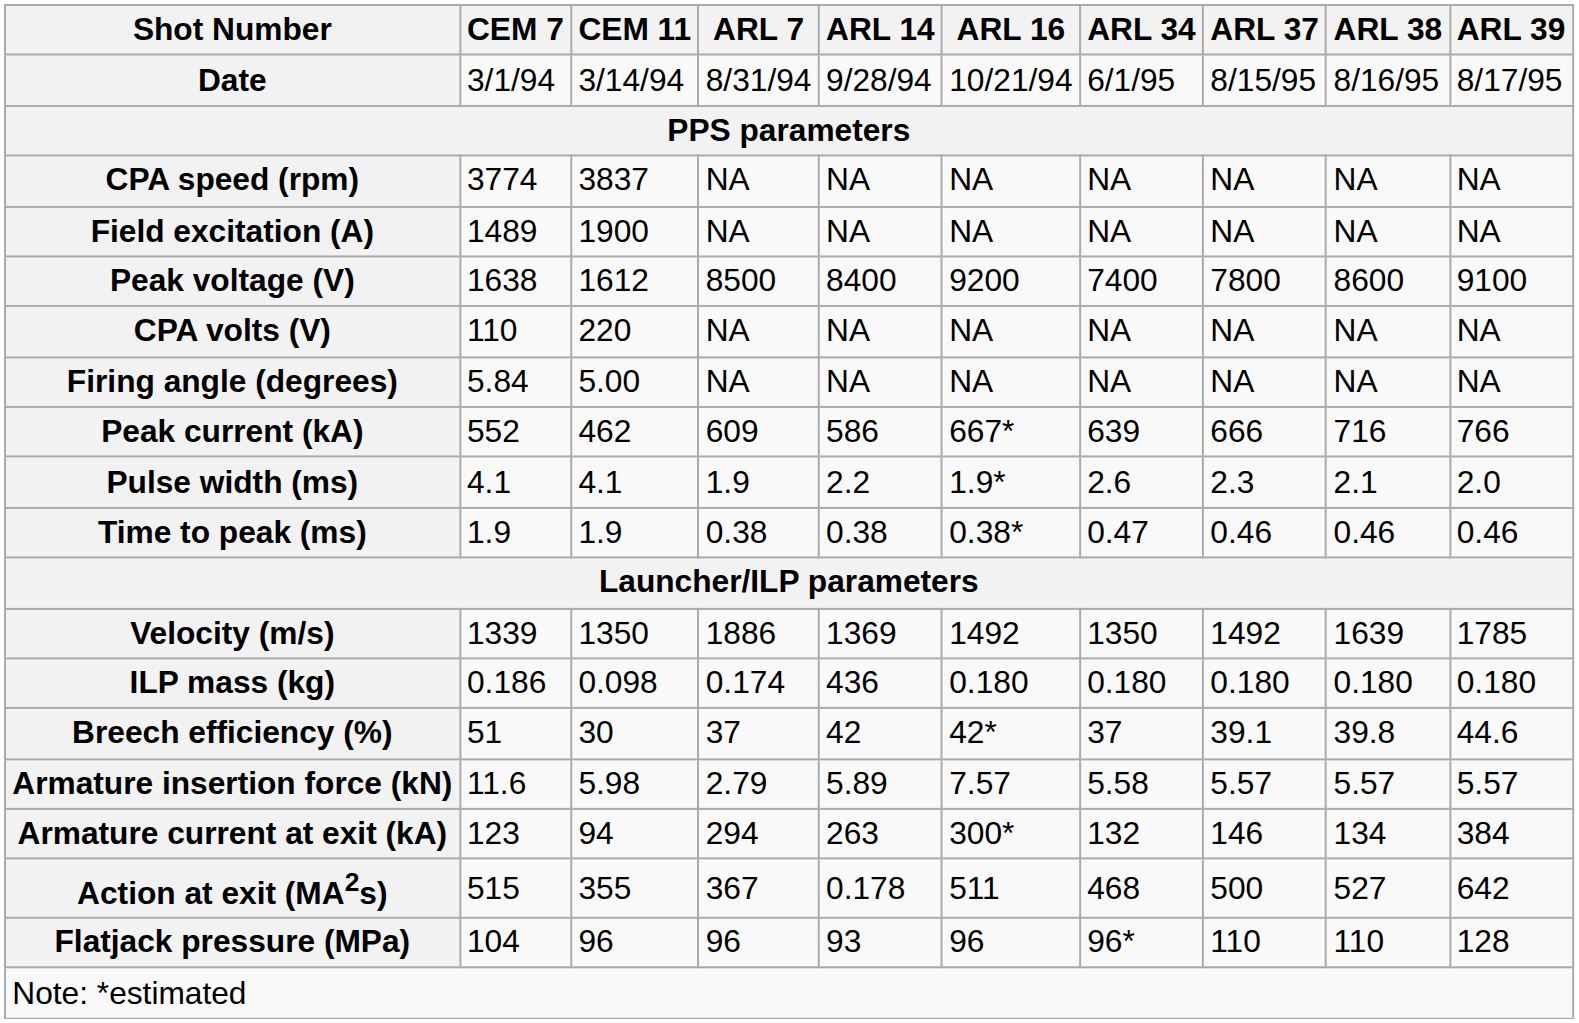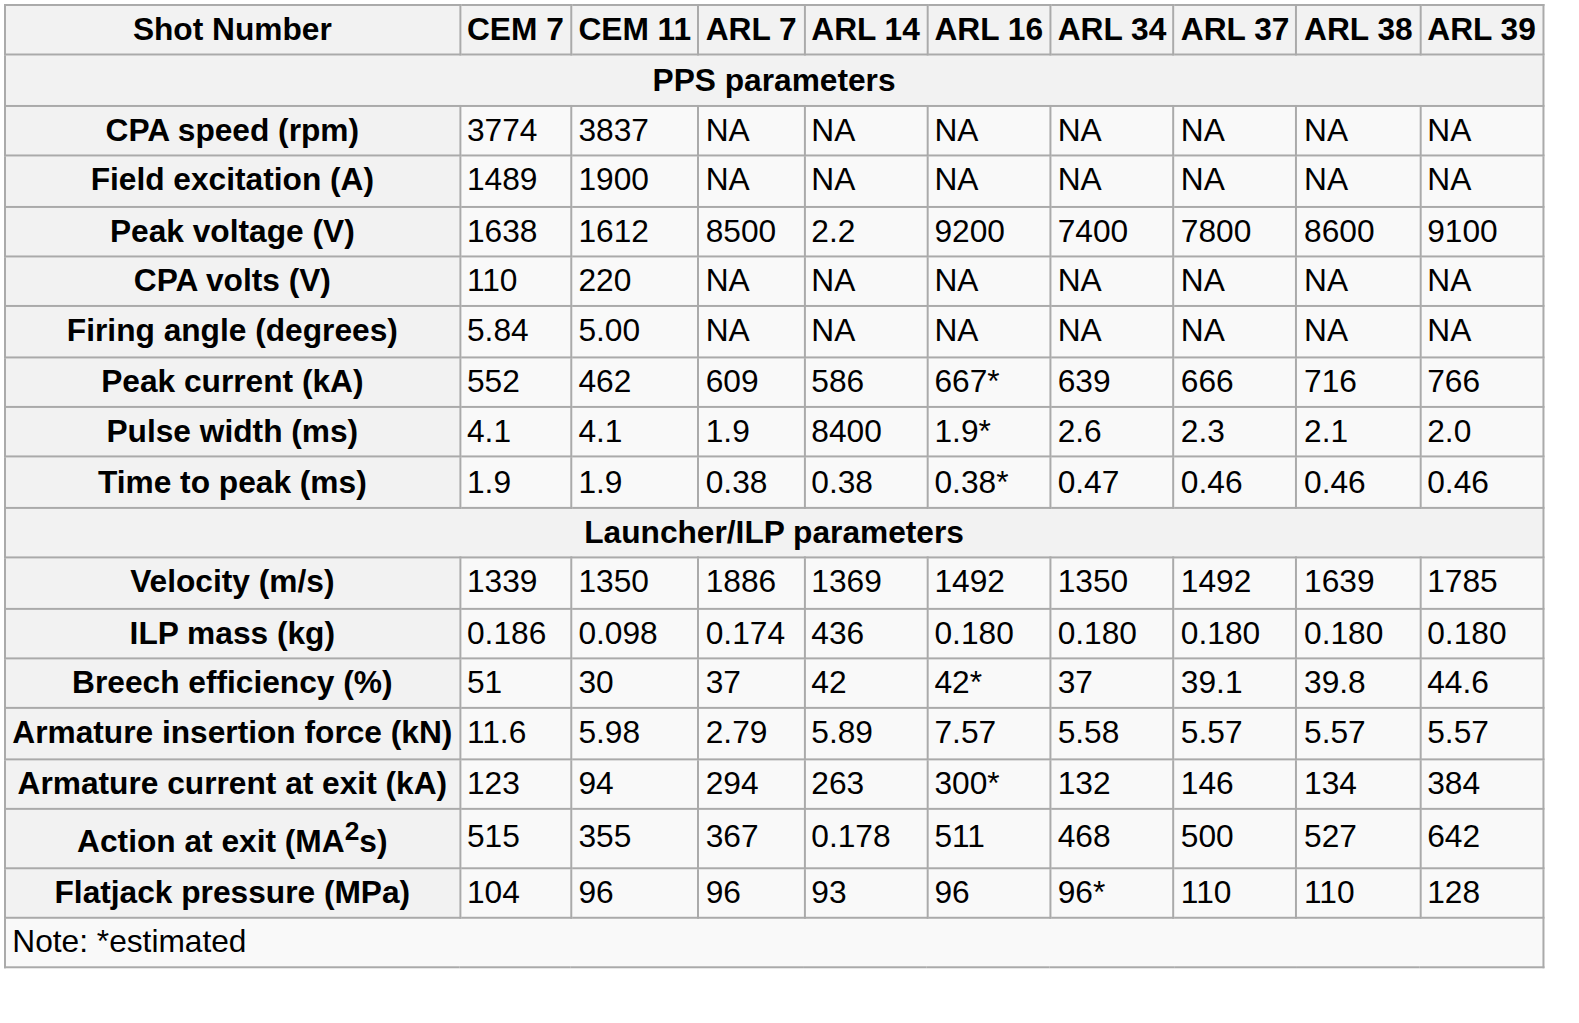 <table class="wikitable">
 <tr>
 <th>Shot Number</th>
 <th>CEM 7</th>
 <th>CEM 11</th>
 <th>ARL 7</th>
 <th>ARL 14</th>
 <th>ARL 16</th>
 <th>ARL 34</th>
 <th>ARL 37</th>
 <th>ARL 38</th>
 <th>ARL 39</th>
-</tr>
-<tr>
-<th>Date</th>
-<td>3/1/94</td>
-<td>3/14/94</td>
-<td>8/31/94</td>
-<td>9/28/94</td>
-<td>10/21/94</td>
-<td>6/1/95</td>
-<td>8/15/95</td>
-<td>8/16/95</td>
-<td>8/17/95</td>
 </tr>
 <tr>
 <th colspan="10">PPS parameters</th>
 </tr>
 <tr>
 <th>CPA speed (rpm)</th>
 <td>3774</td>
 <td>3837</td>
 <td>NA</td>
 <td>NA</td>
 <td>NA</td>
 <td>NA</td>
 <td>NA</td>
 <td>NA</td>
 <td>NA</td>
 </tr>
 <tr>
 <th>Field excitation (A)</th>
 <td>1489</td>
 <td>1900</td>
 <td>NA</td>
 <td>NA</td>
 <td>NA</td>
 <td>NA</td>
 <td>NA</td>
 <td>NA</td>
 <td>NA</td>
 </tr>
 <tr>
 <th>Peak voltage (V)</th>
 <td>1638</td>
 <td>1612</td>
 <td>8500</td>
-<td>8400</td>
+<td>2.2</td>
 <td>9200</td>
 <td>7400</td>
 <td>7800</td>
 <td>8600</td>
 <td>9100</td>
 </tr>
 <tr>
 <th>CPA volts (V)</th>
 <td>110</td>
 <td>220</td>
 <td>NA</td>
 <td>NA</td>
 <td>NA</td>
 <td>NA</td>
 <td>NA</td>
 <td>NA</td>
 <td>NA</td>
 </tr>
 <tr>
 <th>Firing angle (degrees)</th>
 <td>5.84</td>
 <td>5.00</td>
 <td>NA</td>
 <td>NA</td>
 <td>NA</td>
 <td>NA</td>
 <td>NA</td>
 <td>NA</td>
 <td>NA</td>
 </tr>
 <tr>
 <th>Peak current (kA)</th>
 <td>552</td>
 <td>462</td>
 <td>609</td>
 <td>586</td>
 <td>667*</td>
 <td>639</td>
 <td>666</td>
 <td>716</td>
 <td>766</td>
 </tr>
 <tr>
 <th>Pulse width (ms)</th>
 <td>4.1</td>
 <td>4.1</td>
 <td>1.9</td>
-<td>2.2</td>
+<td>8400</td>
 <td>1.9*</td>
 <td>2.6</td>
 <td>2.3</td>
 <td>2.1</td>
 <td>2.0</td>
 </tr>
 <tr>
 <th>Time to peak (ms)</th>
 <td>1.9</td>
 <td>1.9</td>
 <td>0.38</td>
 <td>0.38</td>
 <td>0.38*</td>
 <td>0.47</td>
 <td>0.46</td>
 <td>0.46</td>
 <td>0.46</td>
 </tr>
 <tr>
 <th colspan="10">Launcher/ILP parameters</th>
 </tr>
 <tr>
 <th>Velocity (m/s)</th>
 <td>1339</td>
 <td>1350</td>
 <td>1886</td>
 <td>1369</td>
 <td>1492</td>
 <td>1350</td>
 <td>1492</td>
 <td>1639</td>
 <td>1785</td>
 </tr>
 <tr>
 <th>ILP mass (kg)</th>
 <td>0.186</td>
 <td>0.098</td>
 <td>0.174</td>
 <td>436</td>
 <td>0.180</td>
 <td>0.180</td>
 <td>0.180</td>
 <td>0.180</td>
 <td>0.180</td>
 </tr>
 <tr>
 <th>Breech efficiency (%)</th>
 <td>51</td>
 <td>30</td>
 <td>37</td>
 <td>42</td>
 <td>42*</td>
 <td>37</td>
 <td>39.1</td>
 <td>39.8</td>
 <td>44.6</td>
 </tr>
 <tr>
 <th>Armature insertion force (kN)</th>
 <td>11.6</td>
 <td>5.98</td>
 <td>2.79</td>
 <td>5.89</td>
 <td>7.57</td>
 <td>5.58</td>
 <td>5.57</td>
 <td>5.57</td>
 <td>5.57</td>
 </tr>
 <tr>
 <th>Armature current at exit (kA)</th>
 <td>123</td>
 <td>94</td>
 <td>294</td>
 <td>263</td>
 <td>300*</td>
 <td>132</td>
 <td>146</td>
 <td>134</td>
 <td>384</td>
 </tr>
 <tr>
 <th>Action at exit (MA<sup>2</sup>s)</th>
 <td>515</td>
 <td>355</td>
 <td>367</td>
 <td>0.178</td>
 <td>511</td>
 <td>468</td>
 <td>500</td>
 <td>527</td>
 <td>642</td>
 </tr>
 <tr>
 <th>Flatjack pressure (MPa)</th>
 <td>104</td>
 <td>96</td>
 <td>96</td>
 <td>93</td>
 <td>96</td>
 <td>96*</td>
 <td>110</td>
 <td>110</td>
 <td>128</td>
 </tr>
 <tr>
 <td colspan="10">Note: *estimated</td>
 </tr>
 </table>
